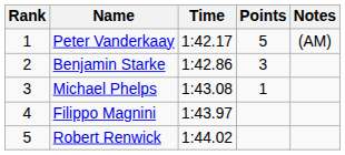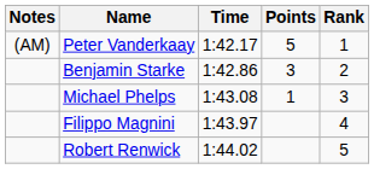 <table class="wikitable" style="text-align:center">
 <tr>
-<th>Rank</th>
+<th>Notes</th>
 <th>Name</th>
 <th>Time</th>
 <th>Points</th>
-<th>Notes</th>
+<th>Rank</th>
 </tr>
 <tr>
-<td>1</td>
+<td>(AM)</td>
 <td align="left"> <a href='#'>Peter Vanderkaay</a></td>
 <td>1:42.17</td>
 <td>5</td>
-<td>(AM)</td>
+<td>1</td>
 </tr>
 <tr>
-<td>2</td>
+<td></td>
 <td align="left"> <a href='#'>Benjamin Starke</a></td>
 <td>1:42.86</td>
 <td>3</td>
-<td></td>
+<td>2</td>
 </tr>
 <tr>
-<td>3</td>
+<td></td>
 <td align="left"> <a href='#'>Michael Phelps</a></td>
 <td>1:43.08</td>
 <td>1</td>
-<td></td>
+<td>3</td>
 </tr>
 <tr>
-<td>4</td>
+<td></td>
 <td align="left"> <a href='#'>Filippo Magnini</a></td>
 <td>1:43.97</td>
 <td></td>
-<td></td>
+<td>4</td>
 </tr>
 <tr>
-<td>5</td>
+<td></td>
 <td align="left"> <a href='#'>Robert Renwick</a></td>
 <td>1:44.02</td>
 <td></td>
-<td></td>
+<td>5</td>
 </tr>
 </table>
